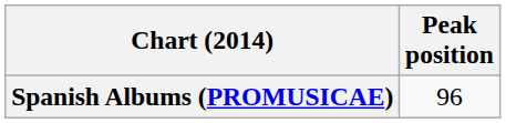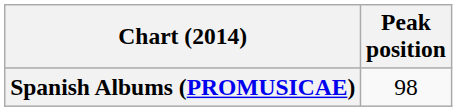 <table class="wikitable sortable plainrowheaders" style="text-align:center">
 <tr>
 <th scope="col">Chart (2014)</th>
 <th scope="col">Peak<br>position</th>
 </tr>
 <tr>
 <th scope="row">Spanish Albums (<a href='#'>PROMUSICAE</a>)</th>
-<td>96</td>
+<td>98</td>
 </tr>
 </table>
